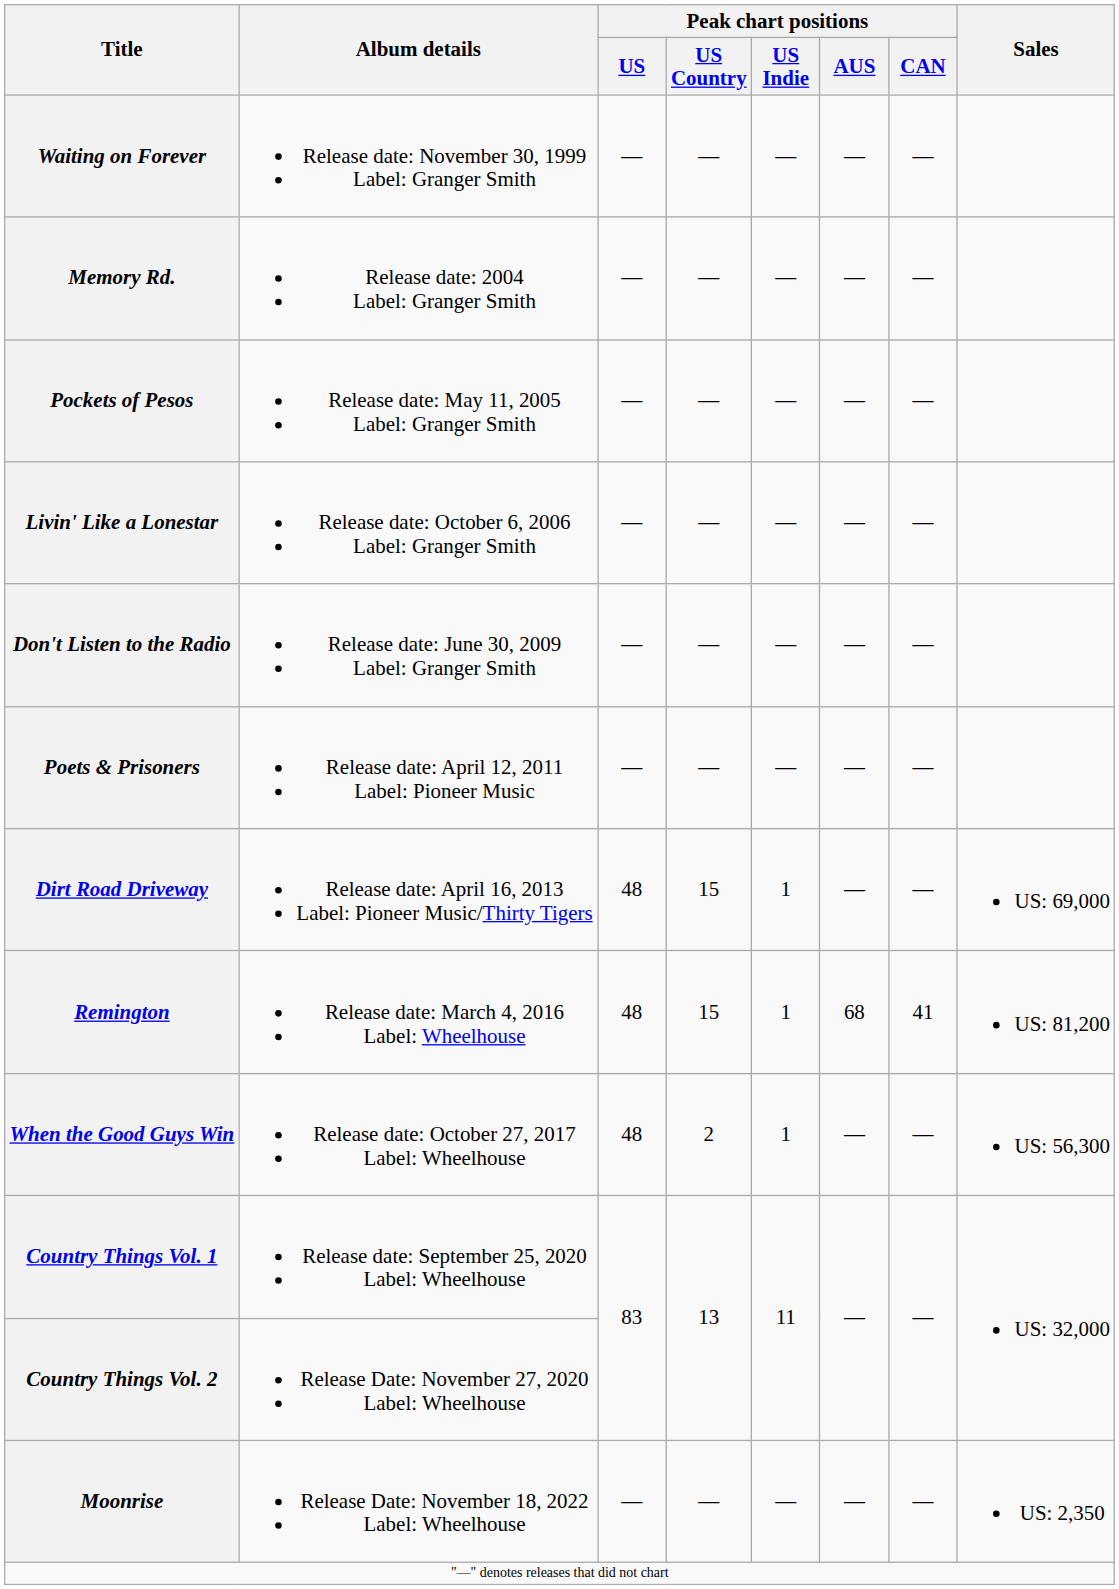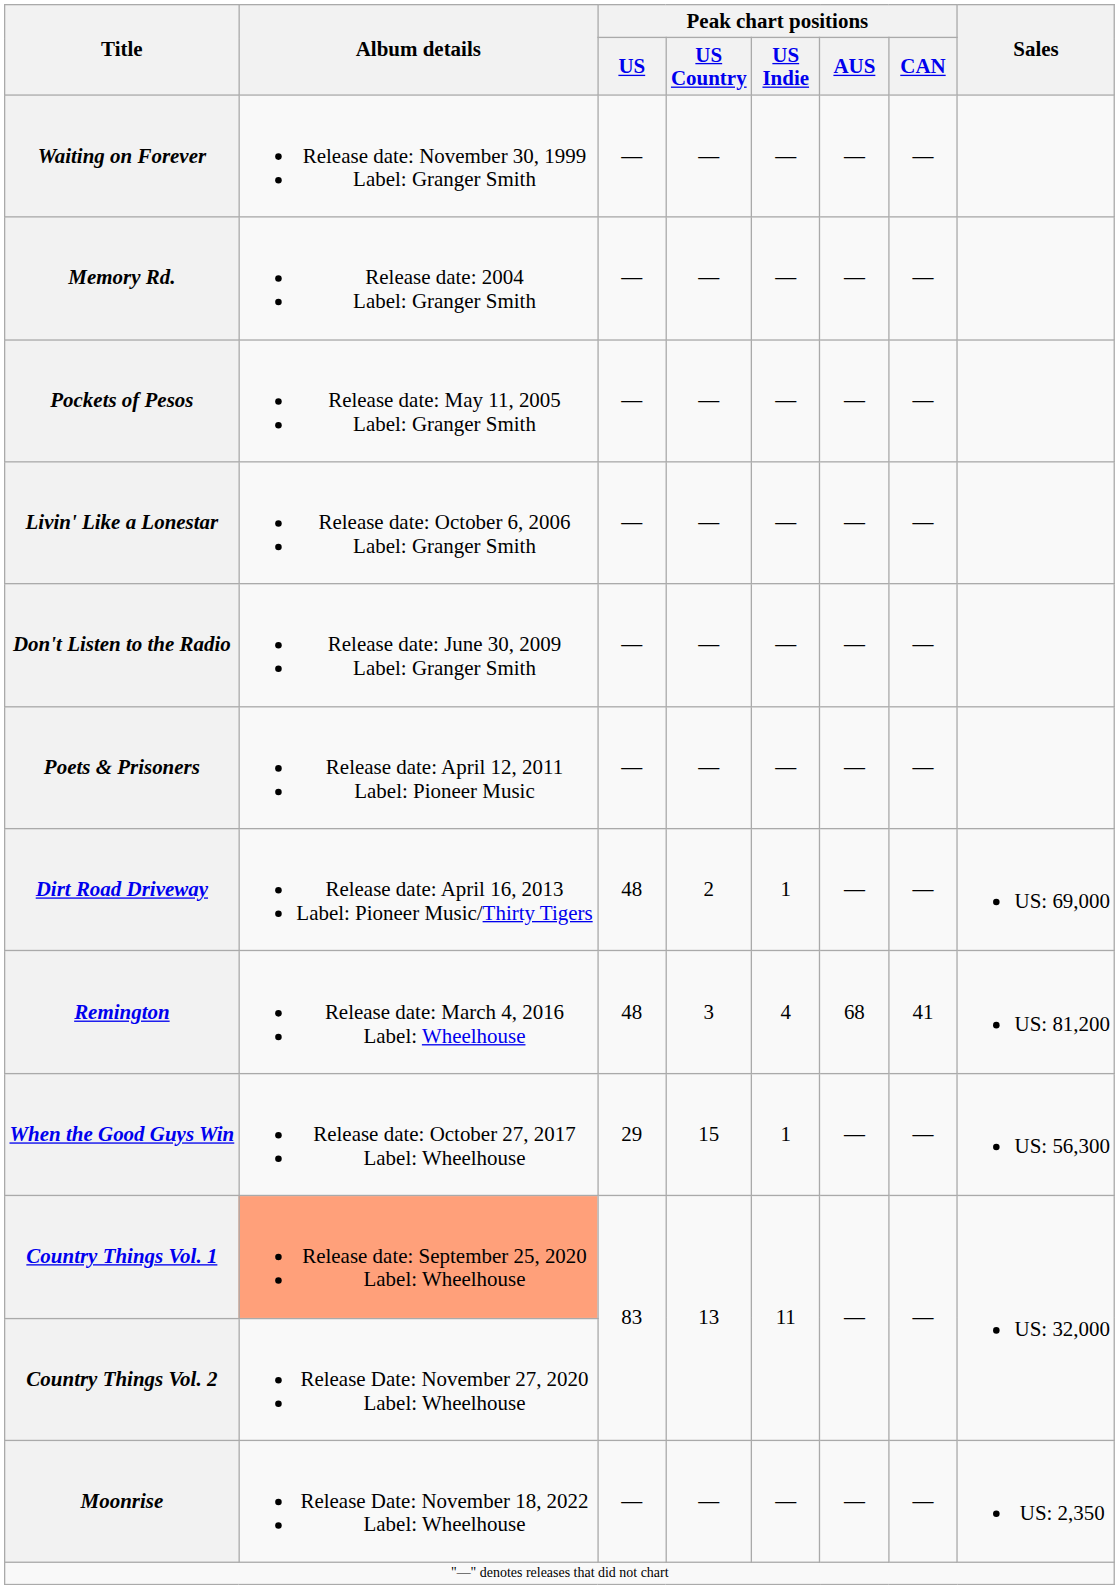 <table class="wikitable plainrowheaders" style="text-align:center;">
 <tr>
 <th rowspan="2">Title</th>
 <th rowspan="2">Album details</th>
 <th colspan="5">Peak chart positions</th>
 <th rowspan="2">Sales</th>
 </tr>
 <tr>
 <th width="45"><a href='#'>US</a><br></th>
 <th width="45"><a href='#'>US<br>Country</a><br></th>
 <th width="45"><a href='#'>US<br>Indie</a><br></th>
 <th width="45"><a href='#'>AUS</a><br></th>
 <th width="45"><a href='#'>CAN</a><br></th>
 </tr>
 <tr>
 <th scope="row"><em>Waiting on Forever</em></th>
 <td><br><ul><li>Release date: November 30, 1999</li><li>Label: Granger Smith</li></ul></td>
 <td>—</td>
 <td>—</td>
 <td>—</td>
 <td>—</td>
 <td>—</td>
 <td></td>
 </tr>
 <tr>
 <th scope="row"><em>Memory Rd.</em></th>
 <td><br><ul><li>Release date: 2004</li><li>Label: Granger Smith</li></ul></td>
 <td>—</td>
 <td>—</td>
 <td>—</td>
 <td>—</td>
 <td>—</td>
 <td></td>
 </tr>
 <tr>
 <th scope="row"><em>Pockets of Pesos</em></th>
 <td><br><ul><li>Release date: May 11, 2005</li><li>Label: Granger Smith</li></ul></td>
 <td>—</td>
 <td>—</td>
 <td>—</td>
 <td>—</td>
 <td>—</td>
 <td></td>
 </tr>
 <tr>
 <th scope="row"><em>Livin' Like a Lonestar</em></th>
 <td><br><ul><li>Release date: October 6, 2006</li><li>Label: Granger Smith</li></ul></td>
 <td>—</td>
 <td>—</td>
 <td>—</td>
 <td>—</td>
 <td>—</td>
 <td></td>
 </tr>
 <tr>
 <th scope="row"><em>Don't Listen to the Radio</em></th>
 <td><br><ul><li>Release date: June 30, 2009</li><li>Label: Granger Smith</li></ul></td>
 <td>—</td>
 <td>—</td>
 <td>—</td>
 <td>—</td>
 <td>—</td>
 <td></td>
 </tr>
 <tr>
 <th scope="row"><em>Poets & Prisoners</em></th>
 <td><br><ul><li>Release date: April 12, 2011</li><li>Label: Pioneer Music</li></ul></td>
 <td>—</td>
 <td>—</td>
 <td>—</td>
 <td>—</td>
 <td>—</td>
 <td></td>
 </tr>
 <tr>
 <th scope="row"><em><a href='#'>Dirt Road Driveway</a></em></th>
 <td><br><ul><li>Release date: April 16, 2013</li><li>Label: Pioneer Music/<a href='#'>Thirty Tigers</a></li></ul></td>
 <td>48</td>
-<td>15</td>
+<td>2</td>
 <td>1</td>
 <td>—</td>
 <td>—</td>
 <td><br><ul><li>US: 69,000</li></ul></td>
 </tr>
 <tr>
 <th scope="row"><em><a href='#'>Remington</a></em></th>
 <td><br><ul><li>Release date: March 4, 2016</li><li>Label: <a href='#'>Wheelhouse</a></li></ul></td>
 <td>48</td>
-<td>15</td>
-<td>1</td>
+<td>3</td>
+<td>4</td>
 <td>68</td>
 <td>41</td>
 <td><br><ul><li>US: 81,200</li></ul></td>
 </tr>
 <tr>
 <th scope="row"><em><a href='#'>When the Good Guys Win</a></em></th>
 <td><br><ul><li>Release date: October 27, 2017</li><li>Label: Wheelhouse</li></ul></td>
-<td>48</td>
-<td>2</td>
+<td>29</td>
+<td>15</td>
 <td>1</td>
 <td>—</td>
 <td>—</td>
 <td><br><ul><li>US: 56,300</li></ul></td>
 </tr>
 <tr>
 <th scope="row"><em><a href='#'>Country Things Vol. 1</a></em></th>
-<td><br><ul><li>Release date: September 25, 2020</li><li>Label: Wheelhouse</li></ul></td>
+<td style="background: lightsalmon;"><br><ul><li>Release date: September 25, 2020</li><li>Label: Wheelhouse</li></ul></td>
 <td rowspan="2">83</td>
 <td rowspan="2">13</td>
 <td rowspan="2">11</td>
 <td rowspan="2">—</td>
 <td rowspan="2">—</td>
 <td rowspan="2"><br><ul><li>US: 32,000</li></ul></td>
 </tr>
 <tr>
 <th scope="row"><em>Country Things Vol. 2</em></th>
 <td><br><ul><li>Release Date: November 27, 2020</li><li>Label: Wheelhouse</li></ul></td>
 </tr>
 <tr>
 <th scope="row"><em>Moonrise</em></th>
 <td><br><ul><li>Release Date: November 18, 2022</li><li>Label: Wheelhouse</li></ul></td>
 <td>—</td>
 <td>—</td>
 <td>—</td>
 <td>—</td>
 <td>—</td>
 <td><br><ul><li>US: 2,350</li></ul></td>
 </tr>
 <tr>
 <td colspan="8" style="font-size:8pt">"—" denotes releases that did not chart</td>
 </tr>
 </table>
